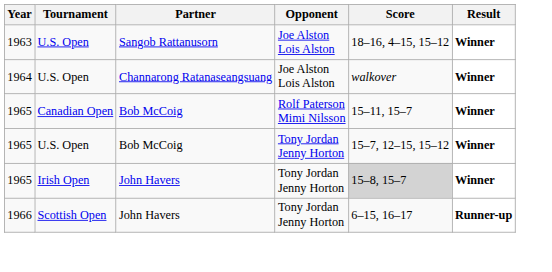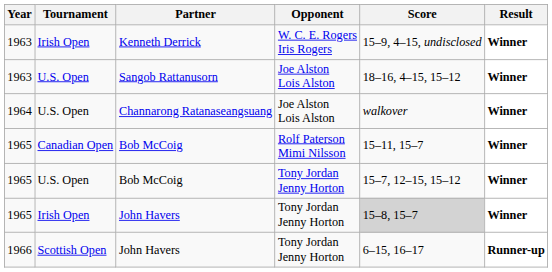 <table class="sortable wikitable" style="font-size: 90%;">
 <tr>
 <th>Year</th>
 <th>Tournament</th>
 <th>Partner</th>
 <th>Opponent</th>
 <th>Score</th>
 <th>Result</th>
+</tr>
+<tr>
+<td align="center">1963</td>
+<td><a href='#'>Irish Open</a></td>
+<td> <a href='#'>Kenneth Derrick</a></td>
+<td> <a href='#'>W. C. E. Rogers</a><br>  <a href='#'>Iris Rogers</a></td>
+<td>15–9, 4–15, <em>undisclosed</em></td>
+<td style="text-align:left; background:white"> <strong>Winner</strong></td>
 </tr>
 <tr>
 <td align="center">1963</td>
 <td><a href='#'>U.S. Open</a></td>
 <td> <a href='#'>Sangob Rattanusorn</a></td>
 <td> <a href='#'>Joe Alston</a><br>  <a href='#'>Lois Alston</a></td>
 <td>18–16, 4–15, 15–12</td>
 <td style="text-align:left; background:white"> <strong>Winner</strong></td>
 </tr>
 <tr>
 <td align="center">1964</td>
 <td>U.S. Open</td>
 <td> <a href='#'>Channarong Ratanaseangsuang</a></td>
 <td> Joe Alston<br>  Lois Alston</td>
 <td><em>walkover</em></td>
 <td style="text-align:left; background:white"> <strong>Winner</strong></td>
 </tr>
 <tr>
 <td align="center">1965</td>
 <td><a href='#'>Canadian Open</a></td>
 <td> <a href='#'>Bob McCoig</a></td>
 <td> <a href='#'>Rolf Paterson</a><br>  <a href='#'>Mimi Nilsson</a></td>
 <td>15–11, 15–7</td>
 <td style="text-align:left; background: white"> <strong>Winner</strong></td>
 </tr>
 <tr>
 <td align="center">1965</td>
 <td>U.S. Open</td>
 <td> Bob McCoig</td>
 <td> <a href='#'>Tony Jordan</a><br>  <a href='#'>Jenny Horton</a></td>
 <td>15–7, 12–15, 15–12</td>
 <td style="text-align:left; background:white"> <strong>Winner</strong></td>
 </tr>
 <tr>
 <td align="center">1965</td>
 <td><a href='#'>Irish Open</a></td>
 <td> <a href='#'>John Havers</a></td>
 <td> Tony Jordan<br>  Jenny Horton</td>
 <td style="background: lightgrey;">15–8, 15–7</td>
 <td style="text-align:left; background: white"> <strong>Winner</strong></td>
 </tr>
 <tr>
 <td align="center">1966</td>
 <td><a href='#'>Scottish Open</a></td>
 <td> John Havers</td>
 <td> Tony Jordan<br>  Jenny Horton</td>
 <td>6–15, 16–17</td>
 <td style="text-align:left; background: white"> <strong>Runner-up</strong></td>
 </tr>
 </table>
